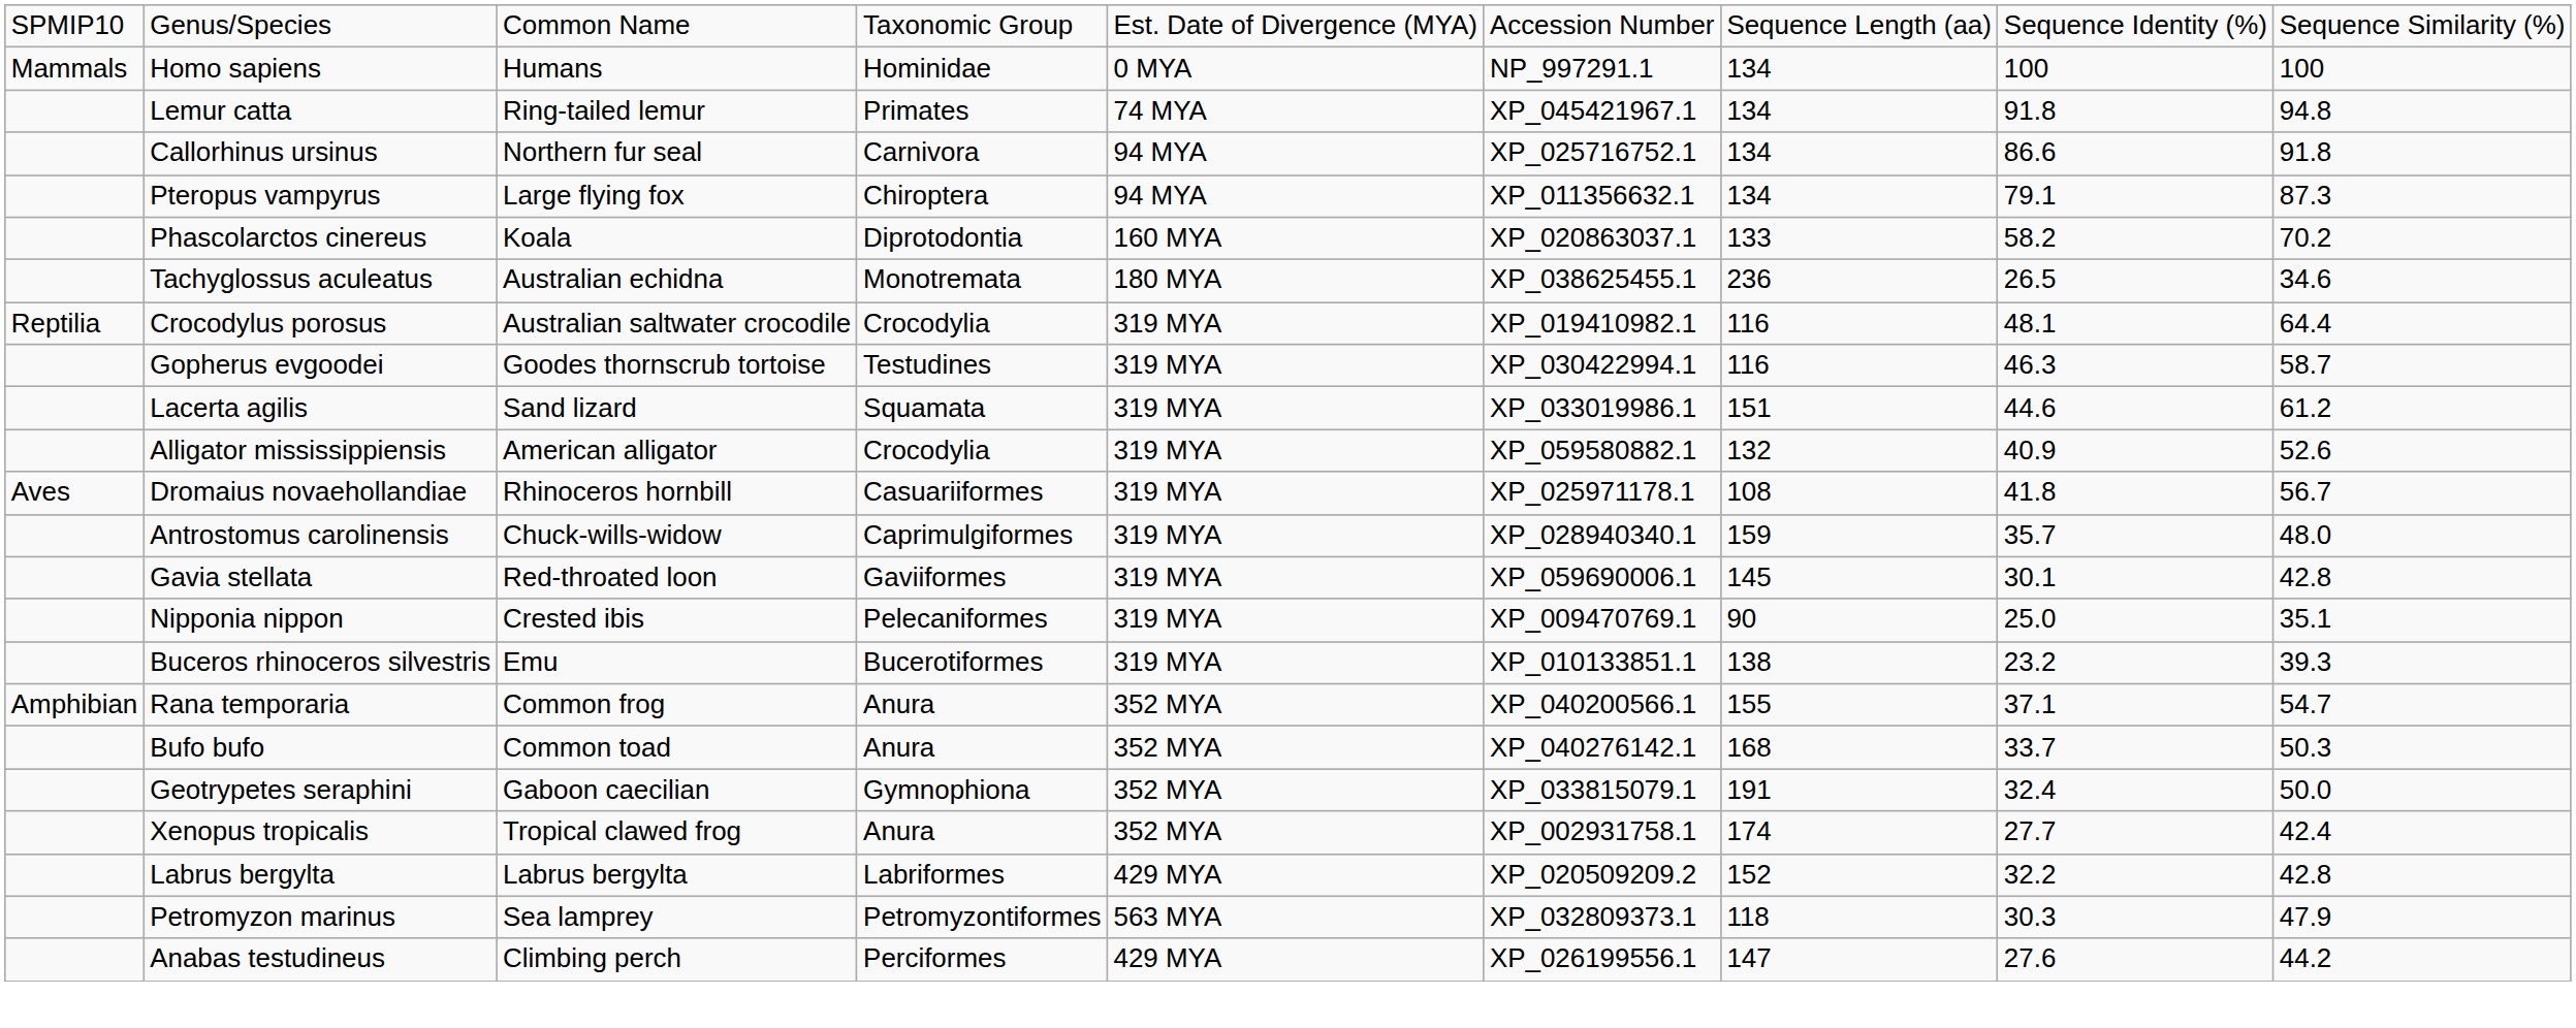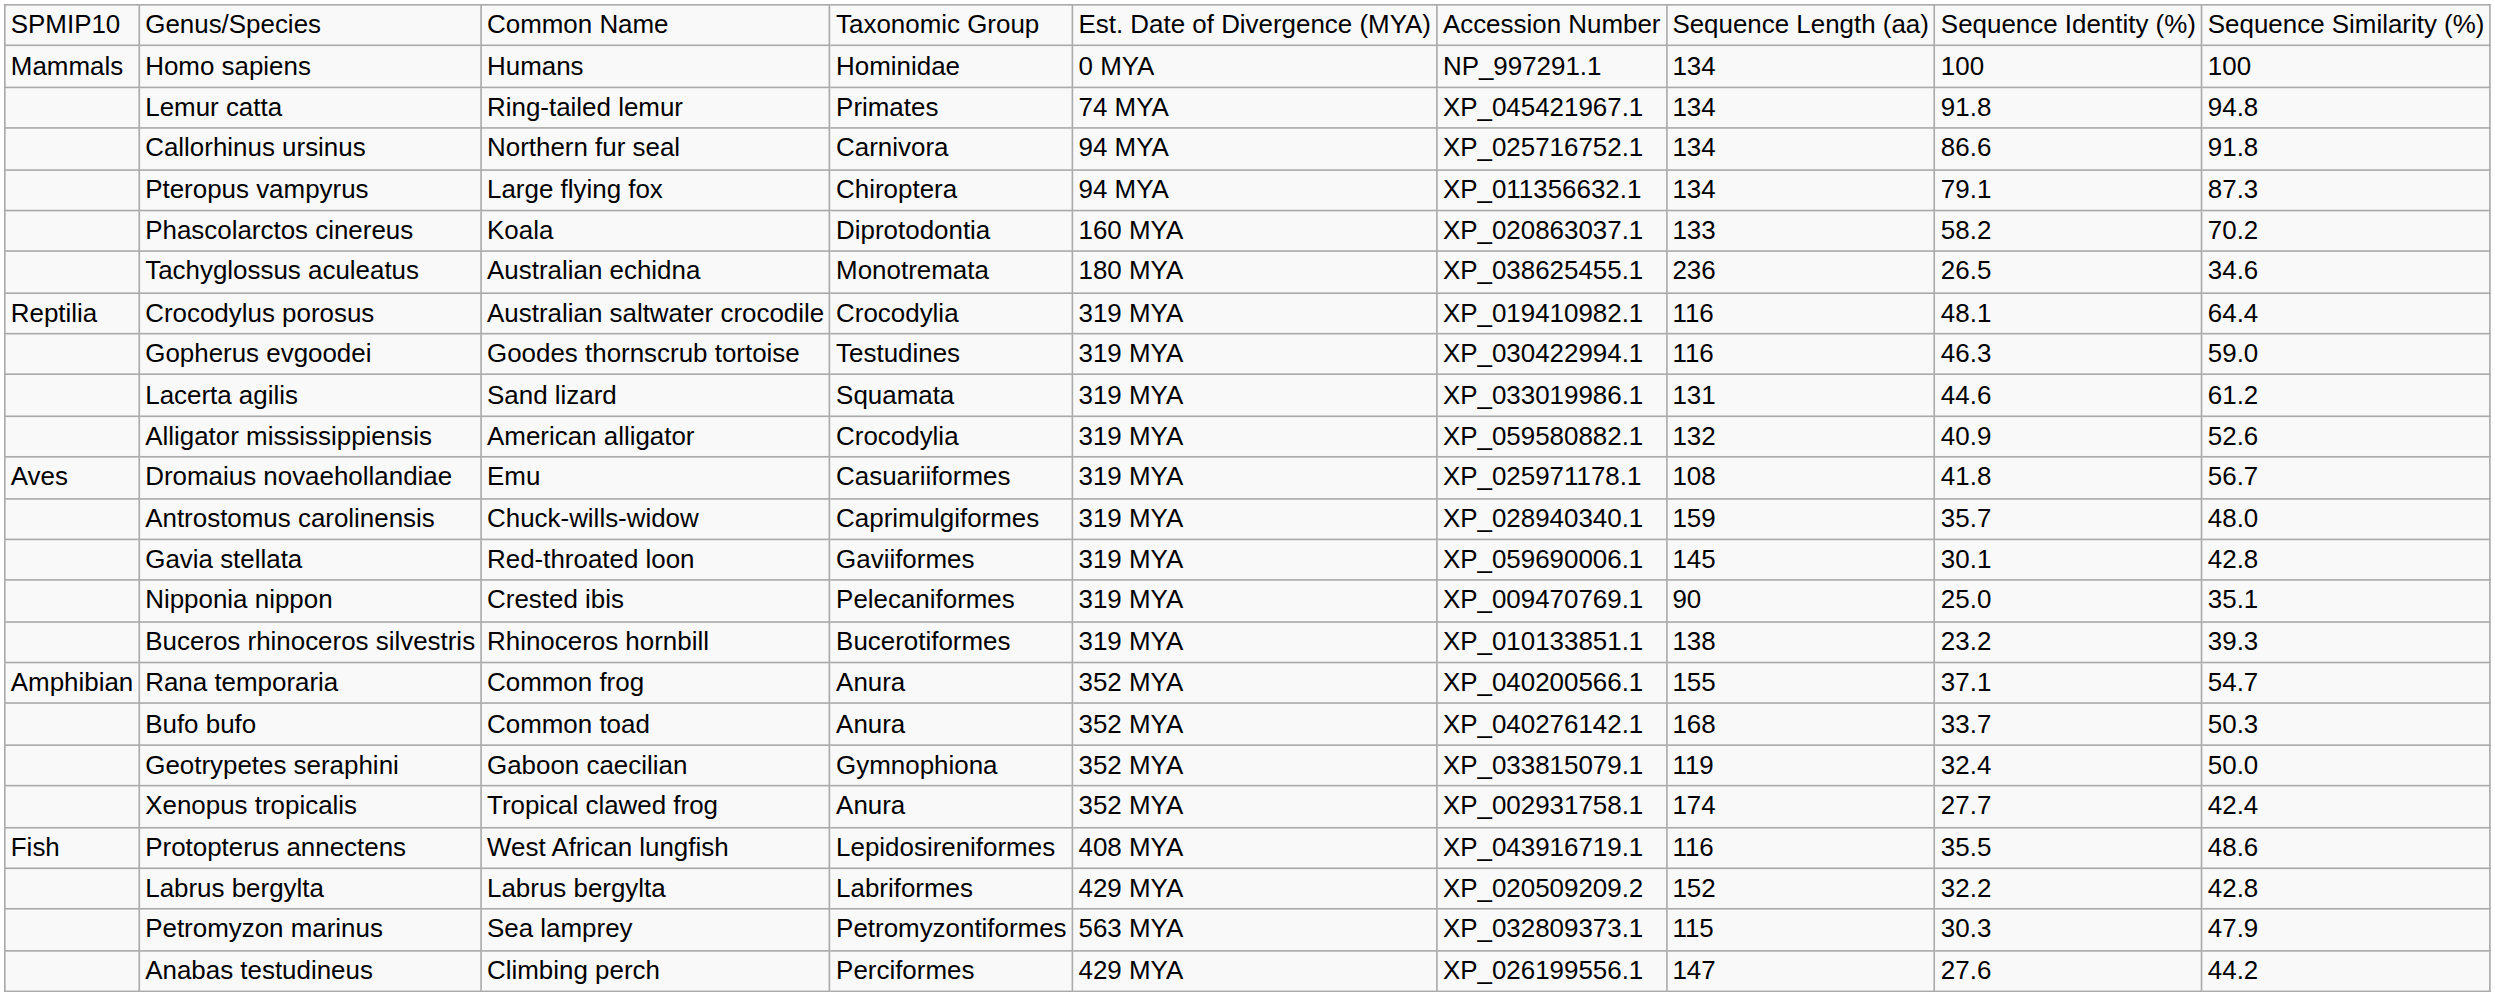 <table class="wikitable sortable mw-collapsible mw-collapsed">
 <tr>
 <td>SPMIP10</td>
 <td>Genus/Species</td>
 <td>Common Name</td>
 <td>Taxonomic Group</td>
 <td>Est. Date of Divergence (MYA)</td>
 <td>Accession Number</td>
 <td>Sequence Length (aa)</td>
 <td>Sequence Identity (%)</td>
 <td>Sequence Similarity (%)</td>
 </tr>
 <tr>
 <td>Mammals</td>
 <td>Homo sapiens</td>
 <td>Humans</td>
 <td>Hominidae</td>
 <td>0 MYA</td>
 <td>NP_997291.1</td>
 <td>134</td>
 <td>100</td>
 <td>100</td>
 </tr>
 <tr>
 <td></td>
 <td>Lemur catta</td>
 <td>Ring-tailed lemur</td>
 <td>Primates</td>
 <td>74 MYA</td>
 <td>XP_045421967.1</td>
 <td>134</td>
 <td>91.8</td>
 <td>94.8</td>
 </tr>
 <tr>
 <td></td>
 <td>Callorhinus ursinus</td>
 <td>Northern fur seal</td>
 <td>Carnivora</td>
 <td>94 MYA</td>
 <td>XP_025716752.1</td>
 <td>134</td>
 <td>86.6</td>
 <td>91.8</td>
 </tr>
 <tr>
 <td></td>
 <td>Pteropus vampyrus</td>
 <td>Large flying fox</td>
 <td>Chiroptera</td>
 <td>94 MYA</td>
 <td>XP_011356632.1</td>
 <td>134</td>
 <td>79.1</td>
 <td>87.3</td>
 </tr>
 <tr>
 <td></td>
 <td>Phascolarctos cinereus</td>
 <td>Koala</td>
 <td>Diprotodontia</td>
 <td>160 MYA</td>
 <td>XP_020863037.1</td>
 <td>133</td>
 <td>58.2</td>
 <td>70.2</td>
 </tr>
 <tr>
 <td></td>
 <td>Tachyglossus aculeatus</td>
 <td>Australian echidna</td>
 <td>Monotremata</td>
 <td>180 MYA</td>
 <td>XP_038625455.1</td>
 <td>236</td>
 <td>26.5</td>
 <td>34.6</td>
 </tr>
 <tr>
 <td>Reptilia</td>
 <td>Crocodylus porosus</td>
 <td>Australian saltwater crocodile</td>
 <td>Crocodylia</td>
 <td>319 MYA</td>
 <td>XP_019410982.1</td>
 <td>116</td>
 <td>48.1</td>
 <td>64.4</td>
 </tr>
 <tr>
 <td></td>
 <td>Gopherus evgoodei</td>
 <td>Goodes thornscrub tortoise</td>
 <td>Testudines</td>
 <td>319 MYA</td>
 <td>XP_030422994.1</td>
 <td>116</td>
 <td>46.3</td>
-<td>58.7</td>
+<td>59.0</td>
 </tr>
 <tr>
 <td></td>
 <td>Lacerta agilis</td>
 <td>Sand lizard</td>
 <td>Squamata</td>
 <td>319 MYA</td>
 <td>XP_033019986.1</td>
-<td>151</td>
+<td>131</td>
 <td>44.6</td>
 <td>61.2</td>
 </tr>
 <tr>
 <td></td>
 <td>Alligator mississippiensis</td>
 <td>American alligator</td>
 <td>Crocodylia</td>
 <td>319 MYA</td>
 <td>XP_059580882.1</td>
 <td>132</td>
 <td>40.9</td>
 <td>52.6</td>
 </tr>
 <tr>
 <td>Aves</td>
 <td>Dromaius novaehollandiae</td>
-<td>Rhinoceros hornbill</td>
+<td>Emu</td>
 <td>Casuariiformes</td>
 <td>319 MYA</td>
 <td>XP_025971178.1</td>
 <td>108</td>
 <td>41.8</td>
 <td>56.7</td>
 </tr>
 <tr>
 <td></td>
 <td>Antrostomus carolinensis</td>
 <td>Chuck-wills-widow</td>
 <td>Caprimulgiformes</td>
 <td>319 MYA</td>
 <td>XP_028940340.1</td>
 <td>159</td>
 <td>35.7</td>
 <td>48.0</td>
 </tr>
 <tr>
 <td></td>
 <td>Gavia stellata</td>
 <td>Red-throated loon</td>
 <td>Gaviiformes</td>
 <td>319 MYA</td>
 <td>XP_059690006.1</td>
 <td>145</td>
 <td>30.1</td>
 <td>42.8</td>
 </tr>
 <tr>
 <td></td>
 <td>Nipponia nippon</td>
 <td>Crested ibis</td>
 <td>Pelecaniformes</td>
 <td>319 MYA</td>
 <td>XP_009470769.1</td>
 <td>90</td>
 <td>25.0</td>
 <td>35.1</td>
 </tr>
 <tr>
 <td></td>
 <td>Buceros rhinoceros silvestris</td>
-<td>Emu</td>
+<td>Rhinoceros hornbill</td>
 <td>Bucerotiformes</td>
 <td>319 MYA</td>
 <td>XP_010133851.1</td>
 <td>138</td>
 <td>23.2</td>
 <td>39.3</td>
 </tr>
 <tr>
 <td>Amphibian</td>
 <td>Rana temporaria</td>
 <td>Common frog</td>
 <td>Anura</td>
 <td>352 MYA</td>
 <td>XP_040200566.1</td>
 <td>155</td>
 <td>37.1</td>
 <td>54.7</td>
 </tr>
 <tr>
 <td></td>
 <td>Bufo bufo</td>
 <td>Common toad</td>
 <td>Anura</td>
 <td>352 MYA</td>
 <td>XP_040276142.1</td>
 <td>168</td>
 <td>33.7</td>
 <td>50.3</td>
 </tr>
 <tr>
 <td></td>
 <td>Geotrypetes seraphini</td>
 <td>Gaboon caecilian</td>
 <td>Gymnophiona</td>
 <td>352 MYA</td>
 <td>XP_033815079.1</td>
-<td>191</td>
+<td>119</td>
 <td>32.4</td>
 <td>50.0</td>
 </tr>
 <tr>
 <td></td>
 <td>Xenopus tropicalis</td>
 <td>Tropical clawed frog</td>
 <td>Anura</td>
 <td>352 MYA</td>
 <td>XP_002931758.1</td>
 <td>174</td>
 <td>27.7</td>
 <td>42.4</td>
+</tr>
+<tr>
+<td>Fish</td>
+<td>Protopterus annectens</td>
+<td>West African lungfish</td>
+<td>Lepidosireniformes</td>
+<td>408 MYA</td>
+<td>XP_043916719.1</td>
+<td>116</td>
+<td>35.5</td>
+<td>48.6</td>
 </tr>
 <tr>
 <td></td>
 <td>Labrus bergylta</td>
 <td>Labrus bergylta</td>
 <td>Labriformes</td>
 <td>429 MYA</td>
 <td>XP_020509209.2</td>
 <td>152</td>
 <td>32.2</td>
 <td>42.8</td>
 </tr>
 <tr>
 <td></td>
 <td>Petromyzon marinus</td>
 <td>Sea lamprey</td>
 <td>Petromyzontiformes</td>
 <td>563 MYA</td>
 <td>XP_032809373.1</td>
-<td>118</td>
+<td>115</td>
 <td>30.3</td>
 <td>47.9</td>
 </tr>
 <tr>
 <td></td>
 <td>Anabas testudineus</td>
 <td>Climbing perch</td>
 <td>Perciformes</td>
 <td>429 MYA</td>
 <td>XP_026199556.1</td>
 <td>147</td>
 <td>27.6</td>
 <td>44.2</td>
 </tr>
 </table>
